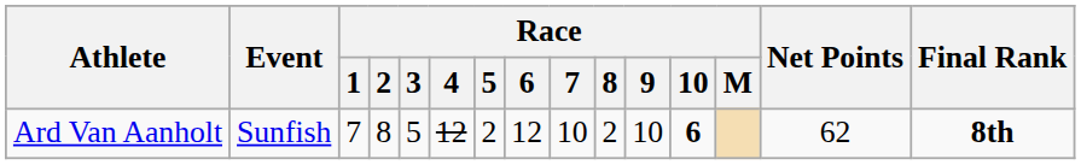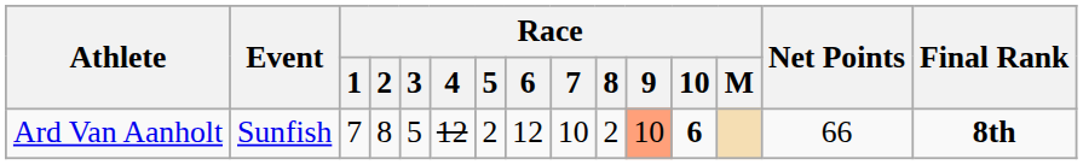 <table class="wikitable" border="1" style="font-size:90%">
 <tr>
 <th rowspan=2>Athlete</th>
 <th rowspan=2>Event</th>
 <th colspan=11>Race</th>
 <th rowspan=2>Net Points</th>
 <th rowspan=2>Final Rank</th>
 </tr>
 <tr>
 <th>1</th>
 <th>2</th>
 <th>3</th>
 <th>4</th>
 <th>5</th>
 <th>6</th>
 <th>7</th>
 <th>8</th>
 <th>9</th>
 <th>10</th>
 <th>M</th>
 </tr>
 <tr align=center>
 <td align=left><a href='#'>Ard Van Aanholt</a></td>
 <td align=left><a href='#'>Sunfish</a></td>
 <td>7</td>
 <td>8</td>
 <td>5</td>
 <td><s>12</s></td>
 <td>2</td>
 <td>12</td>
 <td>10</td>
 <td>2</td>
-<td>10</td>
+<td style="background: lightsalmon;">10</td>
 <td><strong>6</strong></td>
 <td bgcolor=wheat></td>
-<td>62</td>
+<td>66</td>
 <td><strong>8th</strong></td>
 </tr>
 </table>
